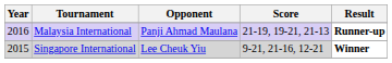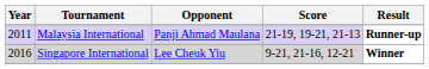 <table class="sortable wikitable" style="font-size: 90%;">
 <tr>
 <th>Year</th>
 <th>Tournament</th>
 <th>Opponent</th>
 <th>Score</th>
 <th>Result</th>
 </tr>
 <tr>
 </tr>
 <tr style="background:#D8CEF6">
-<td align="center">2016</td>
+<td align="center">2011</td>
 <td align="left"><a href='#'>Malaysia International</a></td>
 <td align="left"> <a href='#'>Panji Ahmad Maulana</a></td>
 <td align="left">21-19, 19-21, 21-13</td>
 <td style="text-align:left; background:white"> <strong>Runner-up</strong></td>
 </tr>
 <tr>
 </tr>
 <tr style="background:#D5D5D5">
-<td align="center">2015</td>
+<td align="center">2016</td>
 <td align="left"><a href='#'>Singapore International</a></td>
 <td align="left"> <a href='#'>Lee Cheuk Yiu</a></td>
 <td align="left">9-21, 21-16, 12-21</td>
 <td style="text-align:left; background:white"> <strong>Winner</strong></td>
 </tr>
 <tr>
 </tr>
 </table>
